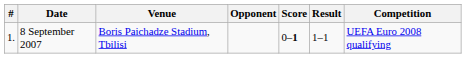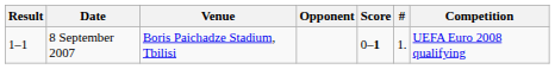 <table class="wikitable" style="font-size:90%;">
 <tr>
-<th>#</th>
+<th>Result</th>
 <th>Date</th>
 <th>Venue</th>
 <th>Opponent</th>
 <th>Score</th>
-<th>Result</th>
+<th>#</th>
 <th>Competition</th>
 </tr>
 <tr>
-<td>1.</td>
+<td>1–1</td>
 <td>8 September 2007</td>
 <td><a href='#'>Boris Paichadze Stadium</a>, <a href='#'>Tbilisi</a></td>
 <td></td>
 <td>0–<strong>1</strong></td>
-<td>1–1</td>
+<td>1.</td>
 <td><a href='#'>UEFA Euro 2008 qualifying</a></td>
 </tr>
 </table>
